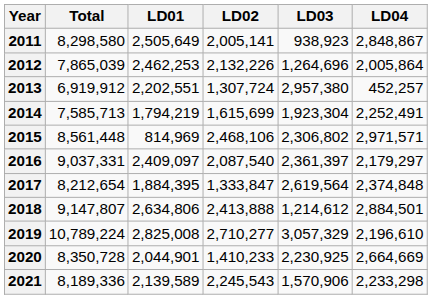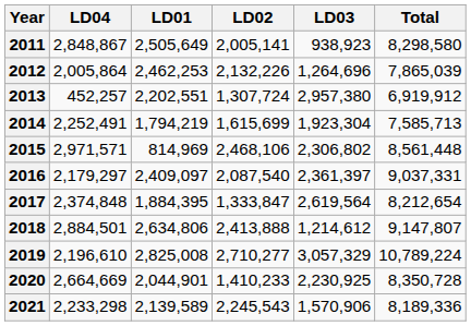 <table class="wikitable">
 <tr>
 <th>Year</th>
-<th>Total</th>
+<th>LD04</th>
 <th>LD01</th>
 <th>LD02</th>
 <th>LD03</th>
-<th>LD04</th>
+<th>Total</th>
 </tr>
 <tr style="text-align: right;">
 <th>2011</th>
-<td>8,298,580</td>
+<td>2,848,867</td>
 <td>2,505,649</td>
 <td>2,005,141</td>
 <td>938,923</td>
-<td>2,848,867</td>
+<td>8,298,580</td>
 </tr>
 <tr style="text-align: right;">
 <th>2012</th>
-<td>7,865,039</td>
+<td>2,005,864</td>
 <td>2,462,253</td>
 <td>2,132,226</td>
 <td>1,264,696</td>
-<td>2,005,864</td>
+<td>7,865,039</td>
 </tr>
 <tr style="text-align: right;">
 <th>2013</th>
-<td>6,919,912</td>
+<td>452,257</td>
 <td>2,202,551</td>
 <td>1,307,724</td>
 <td>2,957,380</td>
-<td>452,257</td>
+<td>6,919,912</td>
 </tr>
 <tr style="text-align: right;">
 <th>2014</th>
-<td>7,585,713</td>
+<td>2,252,491</td>
 <td>1,794,219</td>
 <td>1,615,699</td>
 <td>1,923,304</td>
-<td>2,252,491</td>
+<td>7,585,713</td>
 </tr>
 <tr style="text-align: right;">
 <th>2015</th>
-<td>8,561,448</td>
+<td>2,971,571</td>
 <td>814,969</td>
 <td>2,468,106</td>
 <td>2,306,802</td>
-<td>2,971,571</td>
+<td>8,561,448</td>
 </tr>
 <tr style="text-align: right;">
 <th>2016</th>
-<td>9,037,331</td>
+<td>2,179,297</td>
 <td>2,409,097</td>
 <td>2,087,540</td>
 <td>2,361,397</td>
-<td>2,179,297</td>
+<td>9,037,331</td>
 </tr>
 <tr style="text-align: right;">
 <th>2017</th>
-<td>8,212,654</td>
+<td>2,374,848</td>
 <td>1,884,395</td>
 <td>1,333,847</td>
 <td>2,619,564</td>
-<td>2,374,848</td>
+<td>8,212,654</td>
 </tr>
 <tr style="text-align: right;">
 <th>2018</th>
-<td>9,147,807</td>
+<td>2,884,501</td>
 <td>2,634,806</td>
 <td>2,413,888</td>
 <td>1,214,612</td>
-<td>2,884,501</td>
+<td>9,147,807</td>
 </tr>
 <tr style="text-align: right;">
 <th>2019</th>
-<td>10,789,224</td>
+<td>2,196,610</td>
 <td>2,825,008</td>
 <td>2,710,277</td>
 <td>3,057,329</td>
-<td>2,196,610</td>
+<td>10,789,224</td>
 </tr>
 <tr style="text-align: right;">
 <th>2020</th>
-<td>8,350,728</td>
+<td>2,664,669</td>
 <td>2,044,901</td>
 <td>1,410,233</td>
 <td>2,230,925</td>
-<td>2,664,669</td>
+<td>8,350,728</td>
 </tr>
 <tr style="text-align: right;">
 <th>2021</th>
-<td>8,189,336</td>
+<td>2,233,298</td>
 <td>2,139,589</td>
 <td>2,245,543</td>
 <td>1,570,906</td>
-<td>2,233,298</td>
+<td>8,189,336</td>
 </tr>
 </table>
